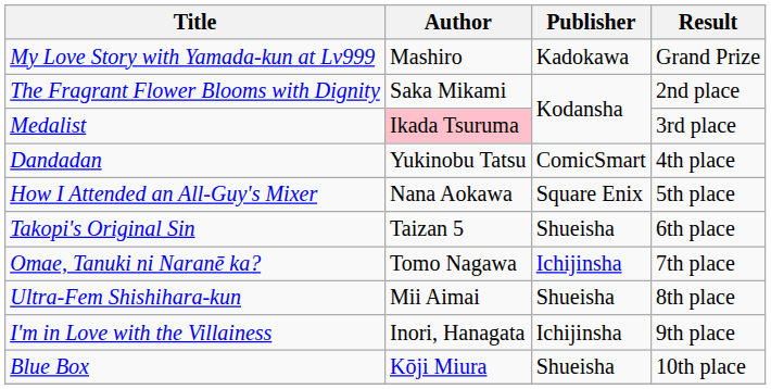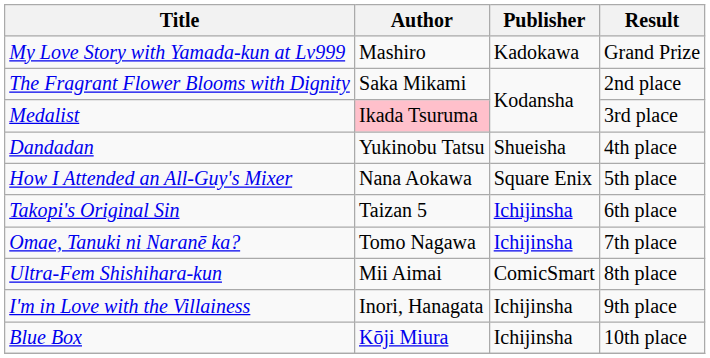 <table class="wikitable">
 <tr>
 <th>Title</th>
 <th>Author</th>
 <th>Publisher</th>
 <th>Result</th>
 </tr>
 <tr>
 <td><em><a href='#'>My Love Story with Yamada-kun at Lv999</a></em></td>
 <td>Mashiro</td>
 <td>Kadokawa</td>
 <td>Grand Prize</td>
 </tr>
 <tr>
 <td><em><a href='#'>The Fragrant Flower Blooms with Dignity</a></em></td>
 <td>Saka Mikami</td>
 <td rowspan="2">Kodansha</td>
 <td>2nd place</td>
 </tr>
 <tr>
 <td><em><a href='#'>Medalist</a></em></td>
 <td style="background: pink;">Ikada Tsuruma</td>
 <td>3rd place</td>
 </tr>
 <tr>
 <td><em><a href='#'>Dandadan</a></em></td>
 <td>Yukinobu Tatsu</td>
-<td>ComicSmart</td>
+<td>Shueisha</td>
 <td>4th place</td>
 </tr>
 <tr>
 <td><em><a href='#'>How I Attended an All-Guy's Mixer</a></em></td>
 <td>Nana Aokawa</td>
 <td>Square Enix</td>
 <td>5th place</td>
 </tr>
 <tr>
 <td><em><a href='#'>Takopi's Original Sin</a></em></td>
 <td>Taizan 5</td>
-<td>Shueisha</td>
+<td><a href='#'>Ichijinsha</a></td>
 <td>6th place</td>
 </tr>
 <tr>
 <td><em><a href='#'>Omae, Tanuki ni Naranē ka?</a></em></td>
 <td>Tomo Nagawa</td>
 <td><a href='#'>Ichijinsha</a></td>
 <td>7th place</td>
 </tr>
 <tr>
 <td><em><a href='#'>Ultra-Fem Shishihara-kun</a></em></td>
 <td>Mii Aimai</td>
-<td>Shueisha</td>
+<td>ComicSmart</td>
 <td>8th place</td>
 </tr>
 <tr>
 <td><em><a href='#'>I'm in Love with the Villainess</a></em></td>
 <td>Inori, Hanagata</td>
 <td>Ichijinsha</td>
 <td>9th place</td>
 </tr>
 <tr>
 <td><em><a href='#'>Blue Box</a></em></td>
 <td><a href='#'>Kōji Miura</a></td>
-<td>Shueisha</td>
+<td>Ichijinsha</td>
 <td>10th place</td>
 </tr>
 <tr>
 </tr>
 </table>
